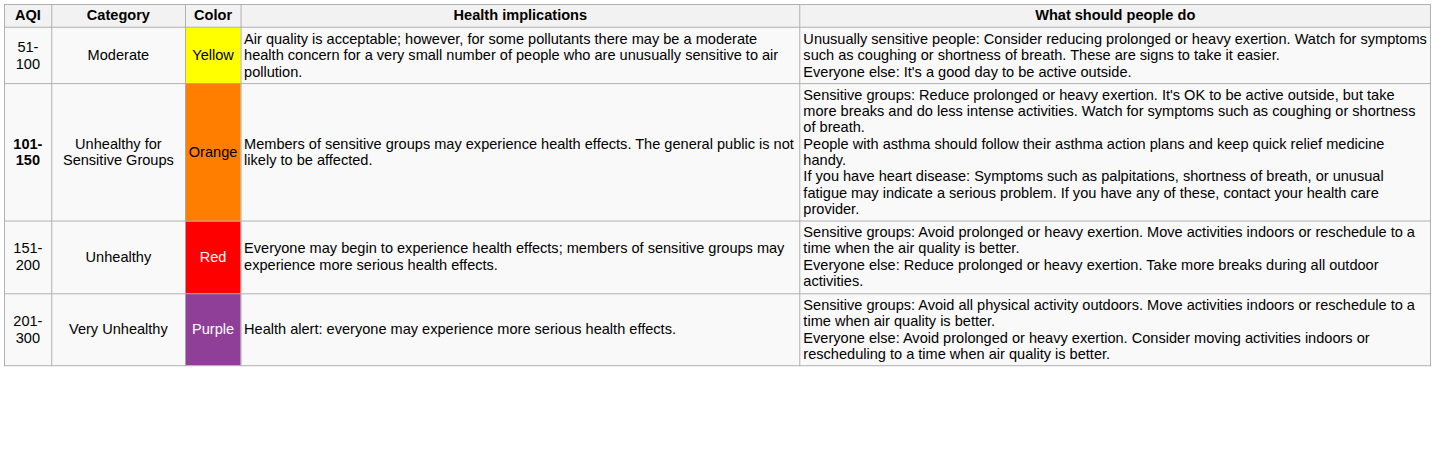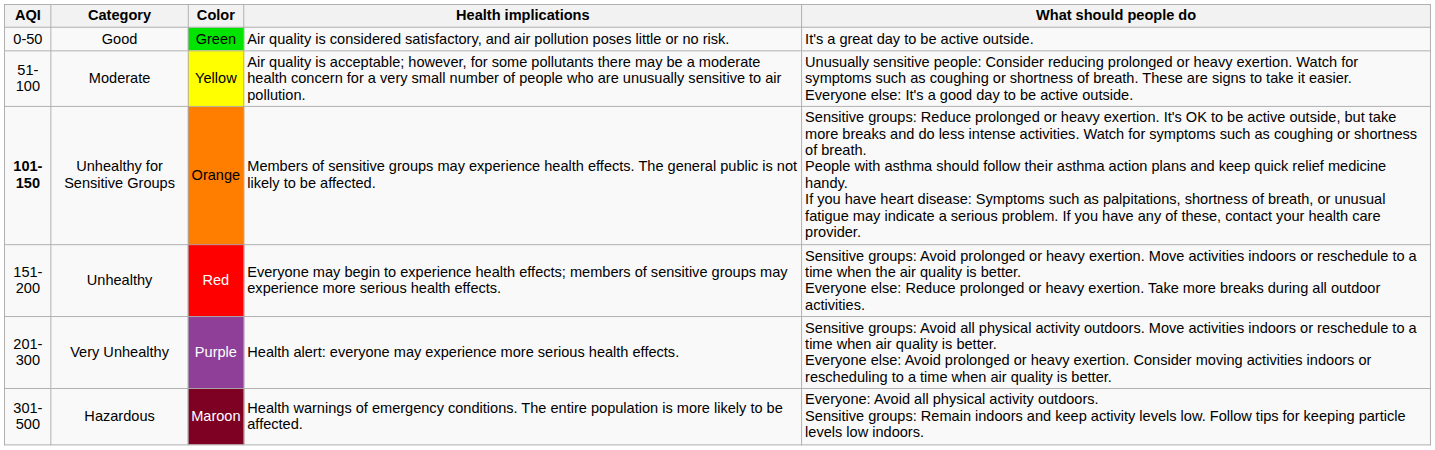 <table class="wikitable">
 <tr>
 <th>AQI</th>
 <th>Category</th>
 <th>Color</th>
 <th>Health implications</th>
 <th>What should people do</th>
+</tr>
+<tr>
+<td style="text-align:center;">0-50</td>
+<td style="text-align:center;">Good</td>
+<td style="text-align:center; background:#00e400;color:#000">Green</td>
+<td>Air quality is considered satisfactory, and air pollution poses little or no risk.</td>
+<td>It's a great day to be active outside.</td>
 </tr>
 <tr>
 <td style="text-align:center;">51-100</td>
 <td style="text-align:center;">Moderate</td>
 <td style="text-align:center; background:#ffff00;color:#000">Yellow</td>
 <td>Air quality is acceptable; however, for some pollutants there may be a moderate health concern for a very small number of people who are unusually sensitive to air pollution.</td>
 <td>Unusually sensitive people: Consider reducing prolonged or heavy exertion. Watch for symptoms such as coughing or shortness of breath. These are signs to take it easier.<br>Everyone else: It's a good day to be active outside.</td>
 </tr>
 <tr>
 <td style="text-align:center;"><strong>101-150</strong></td>
 <td style="text-align:center;">Unhealthy for Sensitive Groups</td>
 <td style="text-align:center; background:#ff7e00;color:#000">Orange</td>
 <td>Members of sensitive groups may experience health effects. The general public is not likely to be affected.</td>
 <td>Sensitive groups: Reduce prolonged or heavy exertion. It's OK to be active outside, but take more breaks and do less intense activities. Watch for symptoms such as coughing or shortness of breath.<br>People with asthma should follow their asthma action plans and keep quick relief medicine handy.<br>If you have heart disease: Symptoms such as palpitations, shortness of breath, or unusual fatigue may indicate a serious problem. If you have any of these, contact your health care provider.</td>
 </tr>
 <tr>
 <td style="text-align:center;">151-200</td>
 <td style="text-align:center;">Unhealthy</td>
 <td style="text-align:center; background:#ff0000;color:#fff">Red</td>
 <td>Everyone may begin to experience health effects; members of sensitive groups may experience more serious health effects.</td>
 <td>Sensitive groups: Avoid prolonged or heavy exertion. Move activities indoors or reschedule to a time when the air quality is better.<br>Everyone else: Reduce prolonged or heavy exertion. Take more breaks during all outdoor activities.</td>
 </tr>
 <tr>
 <td style="text-align:center;">201-300</td>
 <td style="text-align:center;">Very Unhealthy</td>
 <td style="text-align:center; background:#8f3f97;color:#fff">Purple</td>
 <td>Health alert: everyone may experience more serious health effects.</td>
 <td>Sensitive groups: Avoid all physical activity outdoors. Move activities indoors or reschedule to a time when air quality is better.<br>Everyone else: Avoid prolonged or heavy exertion. Consider moving activities indoors or rescheduling to a time when air quality is better.</td>
 </tr>
+<tr>
+<td style="text-align:center;">301-500</td>
+<td style="text-align:center;">Hazardous</td>
+<td style="text-align:center; background:#7e0023;color:#fff">Maroon</td>
+<td>Health warnings of emergency conditions. The entire population is more likely to be affected.</td>
+<td>Everyone: Avoid all physical activity outdoors.<br>Sensitive groups: Remain indoors and keep activity levels low. Follow tips for keeping particle levels low indoors.</td>
+</tr>
 </table>
